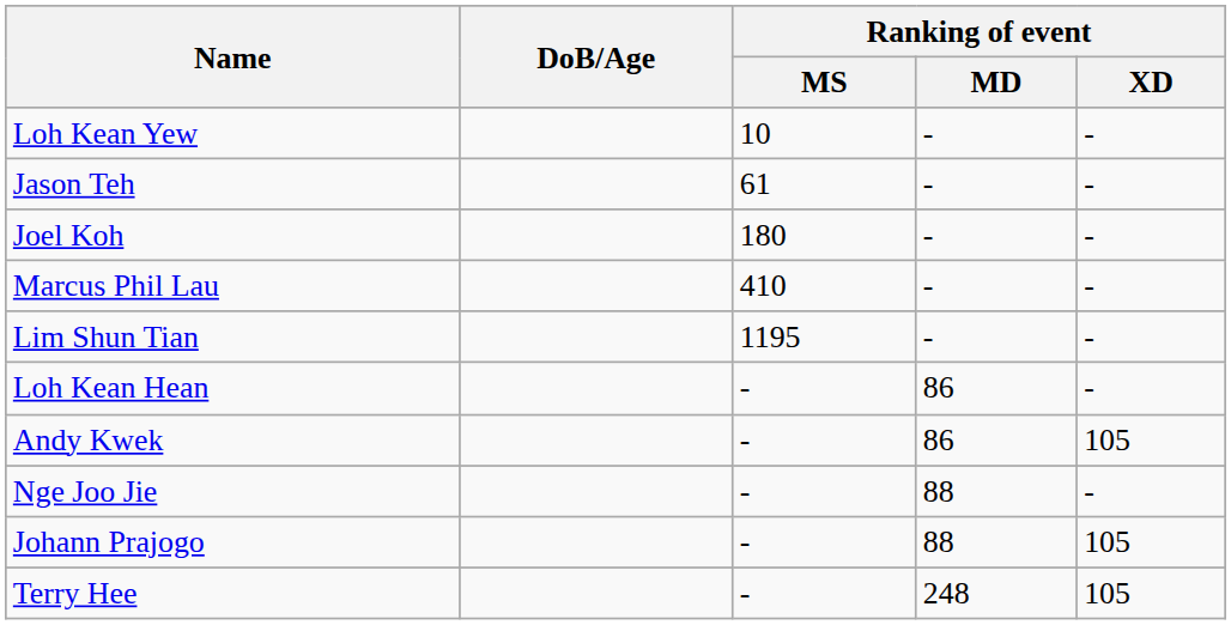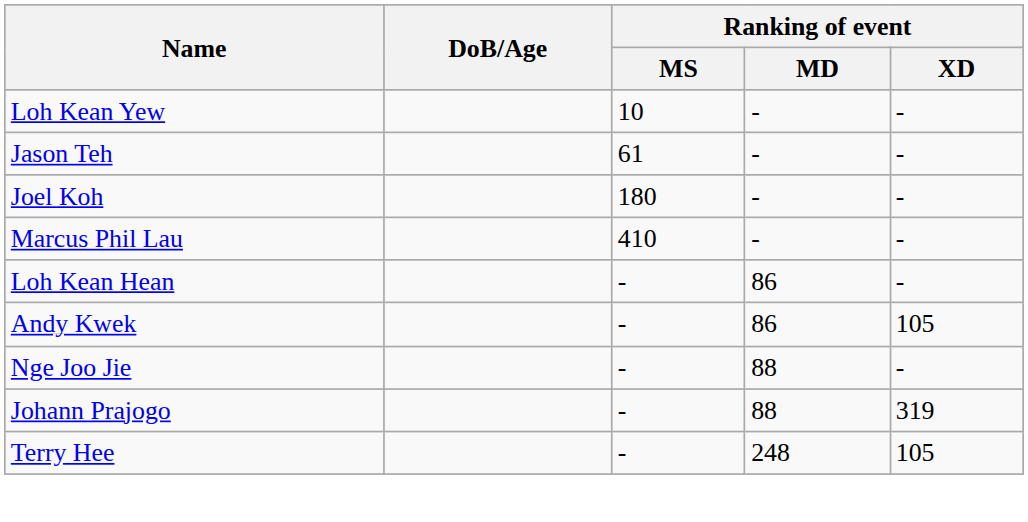 <table class="wikitable" style="width:600px; font-size:95%;">
 <tr>
 <th rowspan="2" align="left">Name</th>
 <th rowspan="2" align="left">DoB/Age</th>
 <th colspan="3" align="center">Ranking of event</th>
 </tr>
 <tr>
 <th align="center">MS</th>
 <th>MD</th>
 <th align="center">XD</th>
 </tr>
 <tr>
 <td><a href='#'>Loh Kean Yew</a></td>
 <td></td>
 <td>10</td>
 <td>-</td>
 <td>-</td>
 </tr>
 <tr>
 <td><a href='#'>Jason Teh</a></td>
 <td></td>
 <td>61</td>
 <td>-</td>
 <td>-</td>
 </tr>
 <tr>
 <td><a href='#'>Joel Koh</a></td>
 <td></td>
 <td>180</td>
 <td>-</td>
 <td>-</td>
 </tr>
 <tr>
 <td><a href='#'>Marcus Phil Lau</a></td>
 <td></td>
 <td>410</td>
 <td>-</td>
 <td>-</td>
 </tr>
 <tr>
-<td><a href='#'>Lim Shun Tian</a></td>
-<td></td>
-<td>1195</td>
-<td>-</td>
-<td>-</td>
-</tr>
-<tr>
 <td><a href='#'>Loh Kean Hean</a></td>
 <td></td>
 <td>-</td>
 <td>86</td>
 <td>-</td>
 </tr>
 <tr>
 <td><a href='#'>Andy Kwek</a></td>
 <td></td>
 <td>-</td>
 <td>86</td>
 <td>105</td>
 </tr>
 <tr>
 <td><a href='#'>Nge Joo Jie</a></td>
 <td></td>
 <td>-</td>
 <td>88</td>
 <td>-</td>
 </tr>
 <tr>
 <td><a href='#'>Johann Prajogo</a></td>
 <td></td>
 <td>-</td>
 <td>88</td>
-<td>105</td>
+<td>319</td>
 </tr>
 <tr>
 <td><a href='#'>Terry Hee</a></td>
 <td></td>
 <td>-</td>
 <td>248</td>
 <td>105</td>
 </tr>
 </table>
